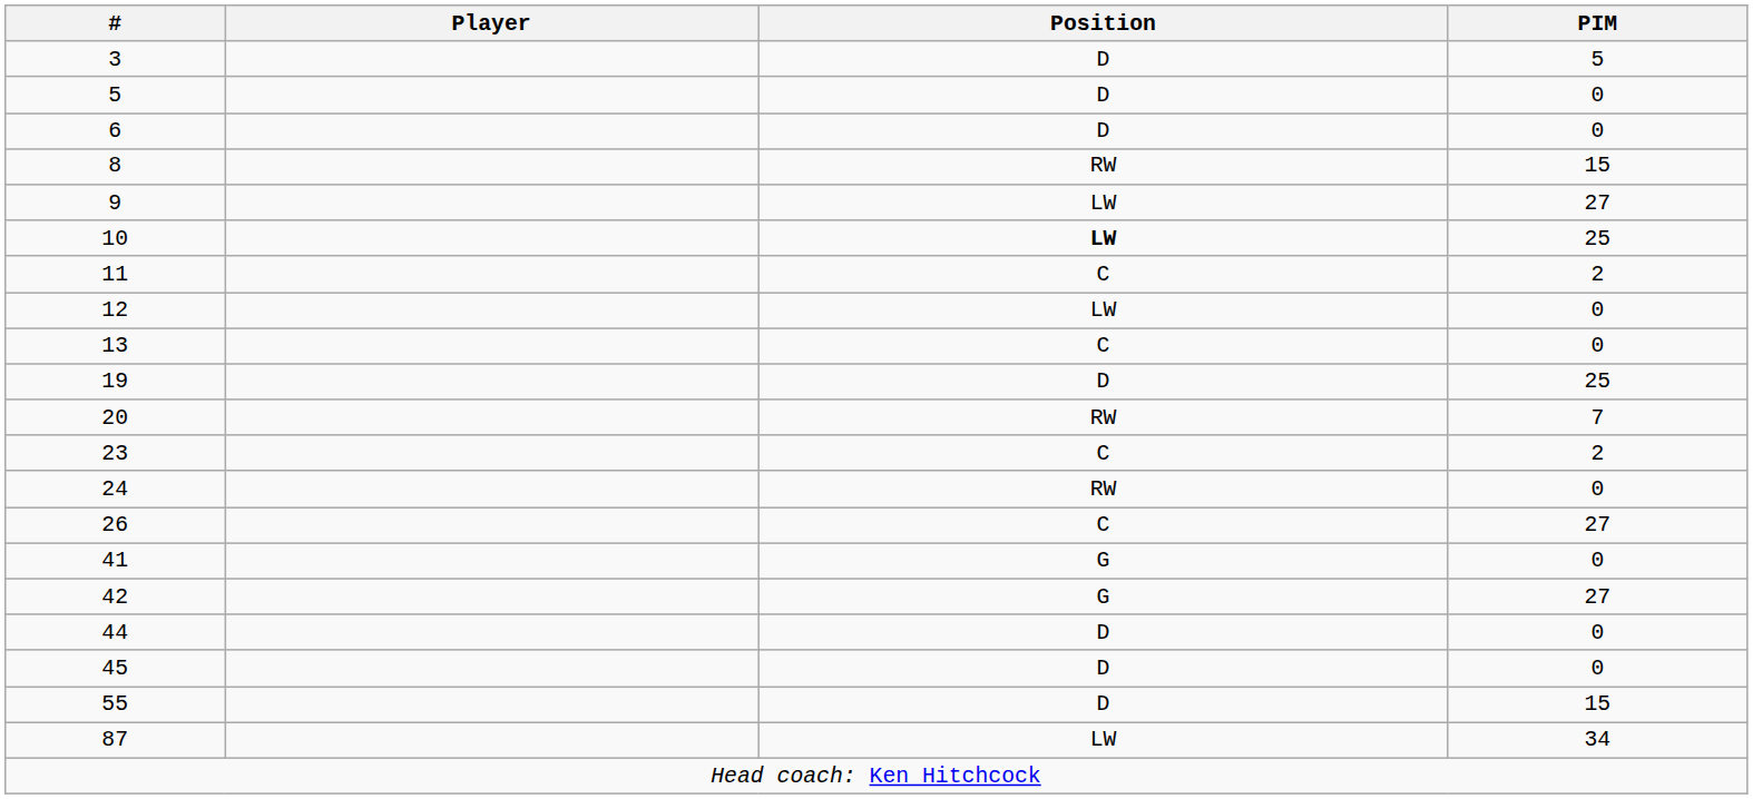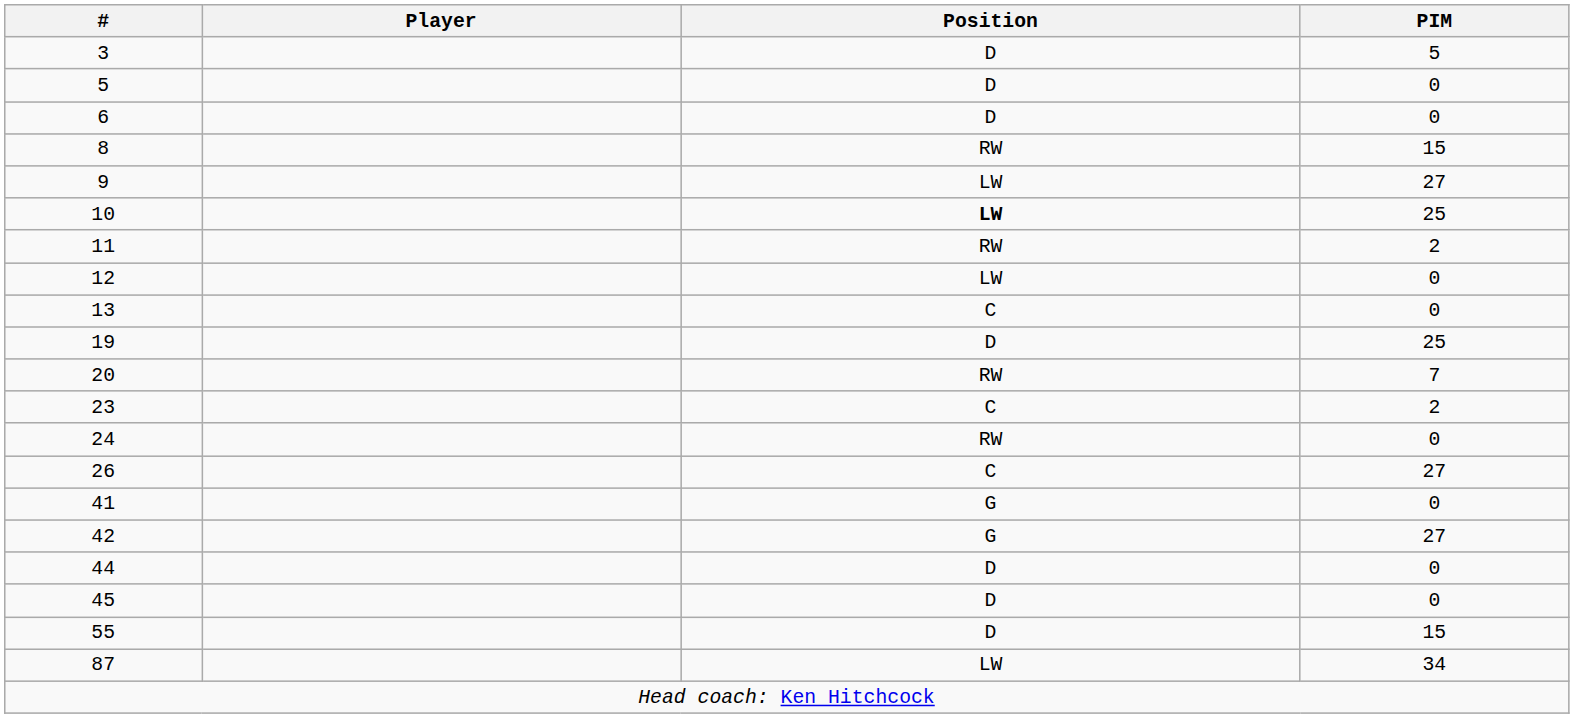 <table width="65%" class="wikitable sortable" style="text-align:center">
 <tr>
 <th>#</th>
 <th>Player</th>
 <th>Position</th>
 <th>PIM</th>
 </tr>
 <tr>
 <td>3</td>
 <td align=left></td>
 <td>D</td>
 <td>5</td>
 </tr>
 <tr>
 <td>5</td>
 <td align=left></td>
 <td>D</td>
 <td>0</td>
 </tr>
 <tr>
 <td>6</td>
 <td align=left></td>
 <td>D</td>
 <td>0</td>
 </tr>
 <tr>
 <td>8</td>
 <td align=left></td>
 <td>RW</td>
 <td>15</td>
 </tr>
 <tr>
 <td>9</td>
 <td align=left></td>
 <td>LW</td>
 <td>27</td>
 </tr>
 <tr>
 <td>10</td>
 <td align=left></td>
 <td><strong>LW</strong></td>
 <td>25</td>
 </tr>
 <tr>
 <td>11</td>
 <td align=left></td>
-<td>C</td>
+<td>RW</td>
 <td>2</td>
 </tr>
 <tr>
 <td>12</td>
 <td align=left></td>
 <td>LW</td>
 <td>0</td>
 </tr>
 <tr>
 <td>13</td>
 <td align=left></td>
 <td>C</td>
 <td>0</td>
 </tr>
 <tr>
 <td>19</td>
 <td align=left></td>
 <td>D</td>
 <td>25</td>
 </tr>
 <tr>
 <td>20</td>
 <td align=left></td>
 <td>RW</td>
 <td>7</td>
 </tr>
 <tr>
 <td>23</td>
 <td align=left></td>
 <td>C</td>
 <td>2</td>
 </tr>
 <tr>
 <td>24</td>
 <td align=left></td>
 <td>RW</td>
 <td>0</td>
 </tr>
 <tr>
 <td>26</td>
 <td align=left></td>
 <td>C</td>
 <td>27</td>
 </tr>
 <tr>
 <td>41</td>
 <td align=left></td>
 <td>G</td>
 <td>0</td>
 </tr>
 <tr>
 <td>42</td>
 <td align=left></td>
 <td>G</td>
 <td>27</td>
 </tr>
 <tr>
 <td>44</td>
 <td align=left></td>
 <td>D</td>
 <td>0</td>
 </tr>
 <tr>
 <td>45</td>
 <td align=left></td>
 <td>D</td>
 <td>0</td>
 </tr>
 <tr>
 <td>55</td>
 <td align=left></td>
 <td>D</td>
 <td>15</td>
 </tr>
 <tr>
 <td>87</td>
 <td align=left></td>
 <td>LW</td>
 <td>34</td>
 </tr>
 <tr class="sortbottom">
 <td colspan="4"><em>Head coach:</em> <a href='#'>Ken Hitchcock</a></td>
 </tr>
 </table>
